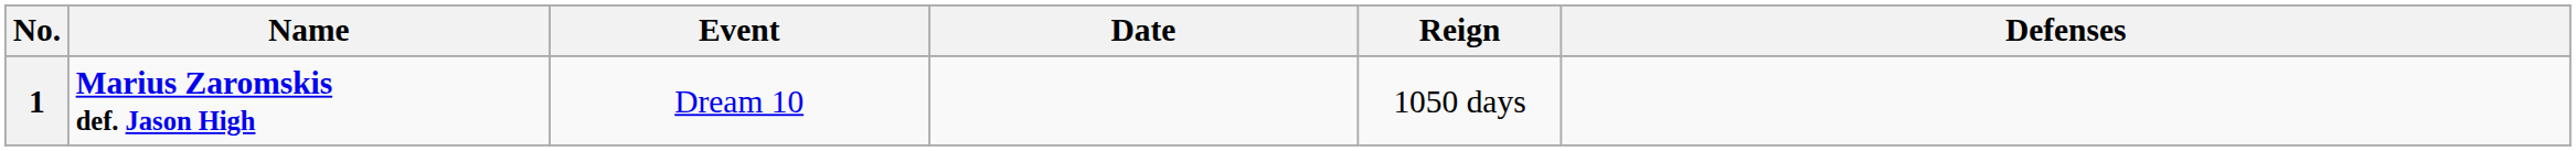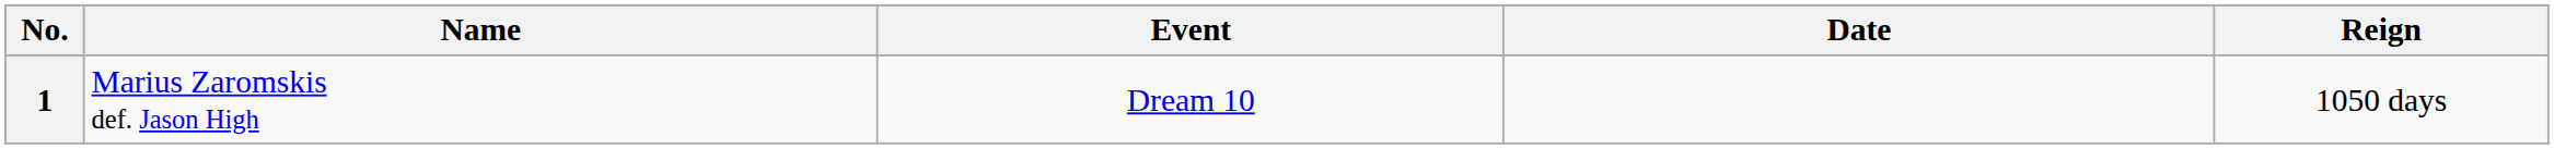 <table class="wikitable" width=100%>
 <tr>
 <th width=1%>No.</th>
 <th width=19%>Name</th>
 <th width=15%>Event</th>
 <th width=17%>Date</th>
 <th width=8%>Reign</th>
-<th width=40%>Defenses</th>
 </tr>
 <tr>
 <th>1</th>
-<td align=left><strong> <a href='#'>Marius Zaromskis</a><br><small>def. <a href='#'>Jason High</a></small></strong></td>
+<td align=left> <a href='#'>Marius Zaromskis</a><br><small>def. <a href='#'>Jason High</a></small></td>
 <td align=center><a href='#'>Dream 10</a><br></td>
 <td align=center></td>
 <td align="center">1050 days</td>
-<td><br></td>
 </tr>
 </table>
